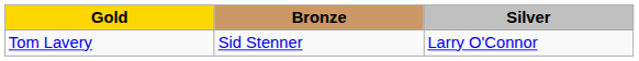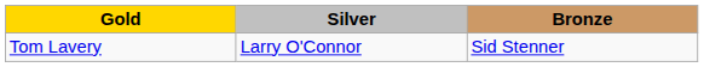 <table class="wikitable" style="text-align:left">
 <tr align="center">
 <td width=200 bgcolor=gold><strong>Gold</strong></td>
+<td width=200 bgcolor=silver><strong>Silver</strong></td>
 <td width=200 bgcolor=CC9966><strong>Bronze</strong></td>
-<td width=200 bgcolor=silver><strong>Silver</strong></td>
 </tr>
 <tr>
 <td><a href='#'>Tom Lavery</a><br><em></em></td>
+<td><a href='#'>Larry O'Connor</a><br><em></em></td>
 <td><a href='#'>Sid Stenner</a><br><em></em></td>
-<td><a href='#'>Larry O'Connor</a><br><em></em></td>
 </tr>
 </table>
